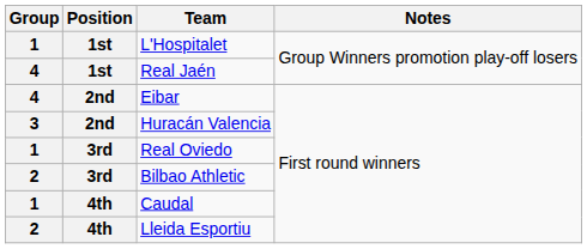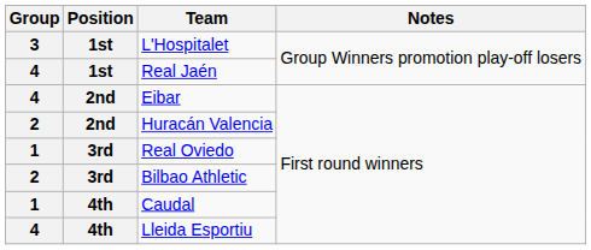 <table class="wikitable">
 <tr>
 <th>Group</th>
 <th>Position</th>
 <th>Team</th>
 <th>Notes</th>
 </tr>
 <tr>
-<th>1</th>
+<th>3</th>
 <th>1st</th>
 <td><a href='#'>L'Hospitalet</a></td>
 <td rowspan=2>Group Winners promotion play-off losers</td>
 </tr>
 <tr>
 <th>4</th>
 <th>1st</th>
 <td><a href='#'>Real Jaén</a></td>
 </tr>
 <tr>
 <th>4</th>
 <th>2nd</th>
 <td><a href='#'>Eibar</a></td>
 <td rowspan=6>First round winners</td>
 </tr>
 <tr>
-<th>3</th>
+<th>2</th>
 <th>2nd</th>
 <td><a href='#'>Huracán Valencia</a></td>
 </tr>
 <tr>
 <th>1</th>
 <th>3rd</th>
 <td><a href='#'>Real Oviedo</a></td>
 </tr>
 <tr>
 <th>2</th>
 <th>3rd</th>
 <td><a href='#'>Bilbao Athletic</a></td>
 </tr>
 <tr>
 <th>1</th>
 <th>4th</th>
 <td><a href='#'>Caudal</a></td>
 </tr>
 <tr>
-<th>2</th>
+<th>4</th>
 <th>4th</th>
 <td><a href='#'>Lleida Esportiu</a></td>
 </tr>
 </table>
